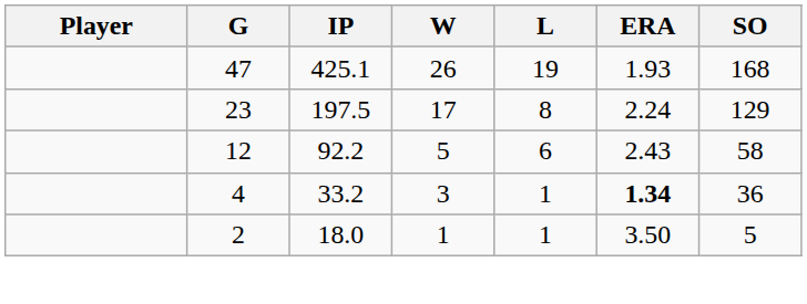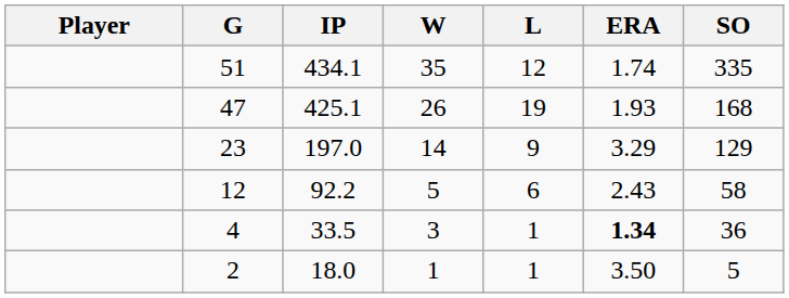 <table class="wikitable sortable">
 <tr>
 <th bgcolor="#DDDDFF" width="16%">Player</th>
 <th bgcolor="#DDDDFF" width="9%">G</th>
 <th bgcolor="#DDDDFF" width="9%">IP</th>
 <th bgcolor="#DDDDFF" width="9%">W</th>
 <th bgcolor="#DDDDFF" width="9%">L</th>
 <th bgcolor="#DDDDFF" width="9%">ERA</th>
 <th bgcolor="#DDDDFF" width="9%">SO</th>
+</tr>
+<tr align="center">
+<td></td>
+<td>51</td>
+<td>434.1</td>
+<td>35</td>
+<td>12</td>
+<td>1.74</td>
+<td>335</td>
 </tr>
 <tr align="center">
 <td></td>
 <td>47</td>
 <td>425.1</td>
 <td>26</td>
 <td>19</td>
 <td>1.93</td>
 <td>168</td>
 </tr>
 <tr align="center">
 <td></td>
 <td>23</td>
-<td>197.5</td>
-<td>17</td>
-<td>8</td>
-<td>2.24</td>
+<td>197.0</td>
+<td>14</td>
+<td>9</td>
+<td>3.29</td>
 <td>129</td>
 </tr>
 <tr align="center">
 <td></td>
 <td>12</td>
 <td>92.2</td>
 <td>5</td>
 <td>6</td>
 <td>2.43</td>
 <td>58</td>
 </tr>
 <tr align="center">
 <td></td>
 <td>4</td>
-<td>33.2</td>
+<td>33.5</td>
 <td>3</td>
 <td>1</td>
 <td><strong>1.34</strong></td>
 <td>36</td>
 </tr>
 <tr align="center">
 <td></td>
 <td>2</td>
 <td>18.0</td>
 <td>1</td>
 <td>1</td>
 <td>3.50</td>
 <td>5</td>
 </tr>
 </table>
